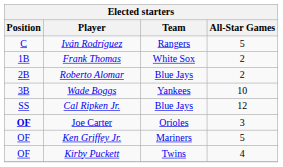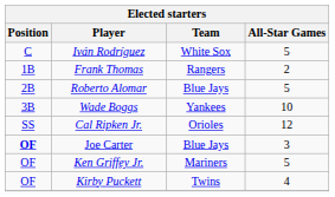 <table class="wikitable" style="font-size: 100%; text-align:center;">
 <tr>
 <th colspan="4">Elected starters</th>
 </tr>
 <tr>
 <th>Position</th>
 <th width="150">Player</th>
 <th width="100">Team</th>
 <th>All-Star Games</th>
 </tr>
 <tr>
 <td><a href='#'>C</a></td>
 <td><em><a href='#'>Iván Rodríguez</a></em></td>
-<td><a href='#'>Rangers</a></td>
+<td><a href='#'>White Sox</a></td>
 <td>5</td>
 </tr>
 <tr>
 <td><a href='#'>1B</a></td>
 <td><em><a href='#'>Frank Thomas</a></em></td>
-<td><a href='#'>White Sox</a></td>
+<td><a href='#'>Rangers</a></td>
 <td>2</td>
 </tr>
 <tr>
 <td><a href='#'>2B</a></td>
 <td><em><a href='#'>Roberto Alomar</a></em></td>
 <td><a href='#'>Blue Jays</a></td>
-<td>2</td>
+<td>5</td>
 </tr>
 <tr>
 <td><a href='#'>3B</a></td>
 <td><em><a href='#'>Wade Boggs</a></em></td>
 <td><a href='#'>Yankees</a></td>
 <td>10</td>
 </tr>
 <tr>
 <td><a href='#'>SS</a></td>
 <td><em><a href='#'>Cal Ripken Jr.</a></em></td>
-<td><a href='#'>Blue Jays</a></td>
+<td><a href='#'>Orioles</a></td>
 <td>12</td>
 </tr>
 <tr>
 <td><strong><a href='#'>OF</a></strong></td>
 <td><a href='#'>Joe Carter</a></td>
-<td><a href='#'>Orioles</a></td>
+<td><a href='#'>Blue Jays</a></td>
 <td>3</td>
 </tr>
 <tr>
 <td><a href='#'>OF</a></td>
 <td><em><a href='#'>Ken Griffey Jr.</a></em></td>
 <td><a href='#'>Mariners</a></td>
 <td>5</td>
 </tr>
 <tr>
 <td><a href='#'>OF</a></td>
 <td><em><a href='#'>Kirby Puckett</a></em></td>
 <td><a href='#'>Twins</a></td>
 <td>4</td>
 </tr>
 <tr>
 </tr>
 </table>
